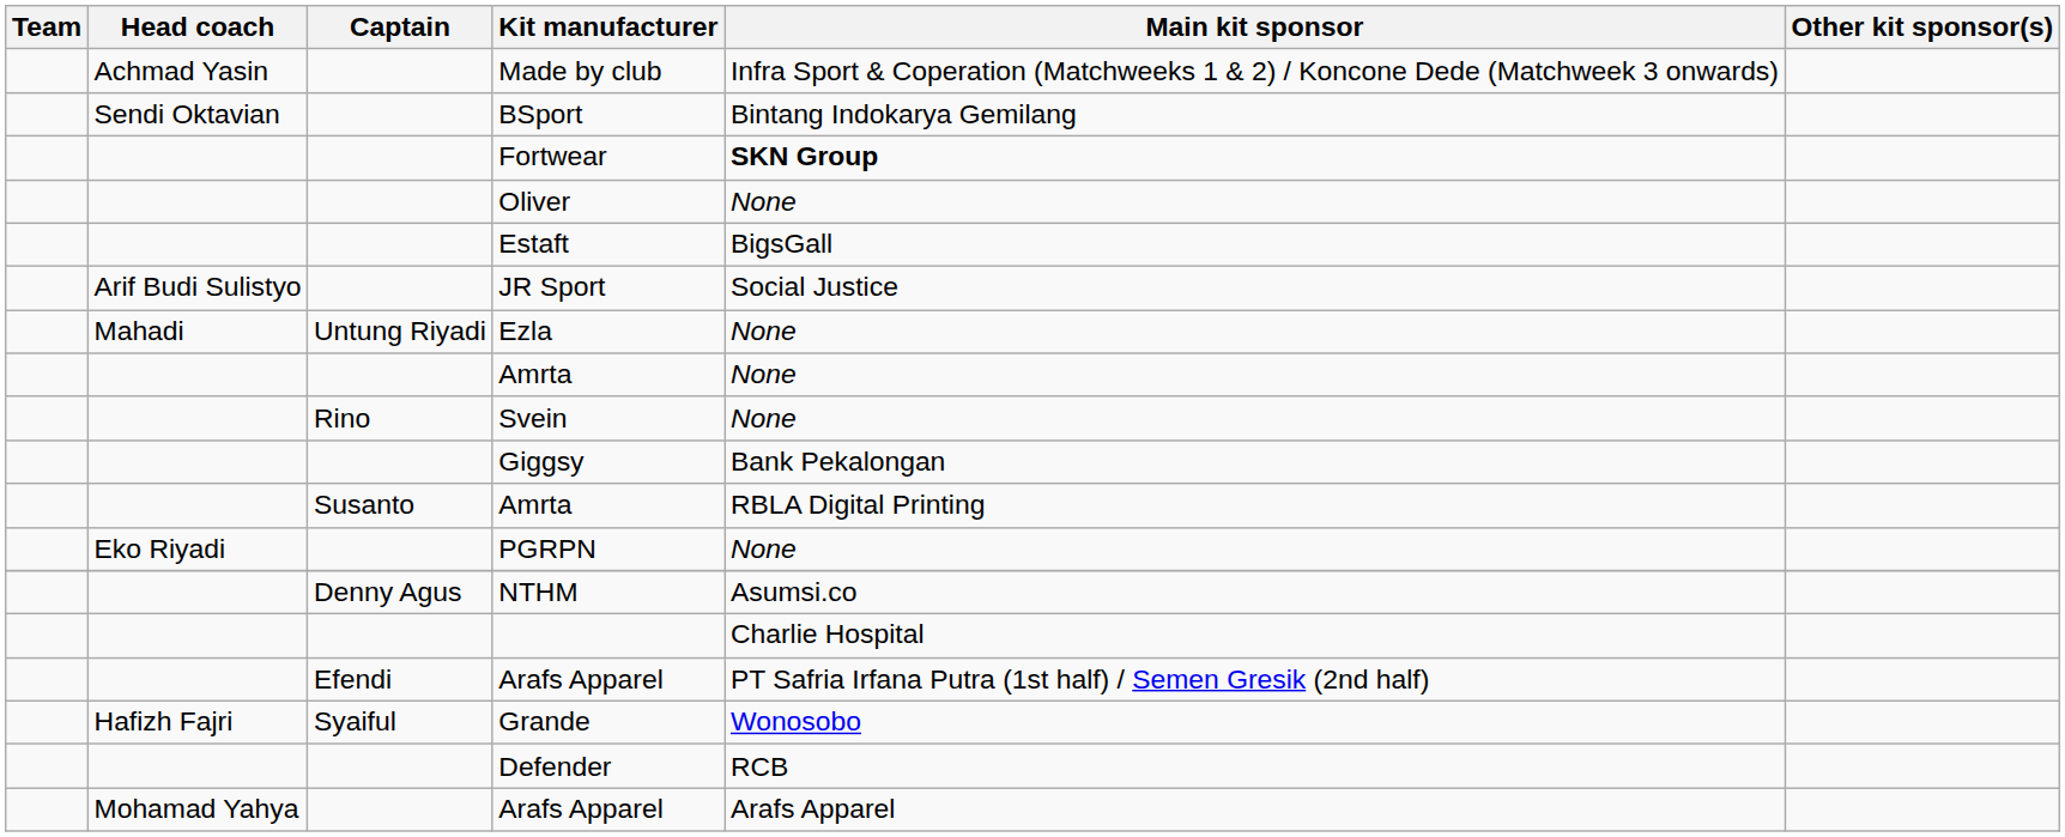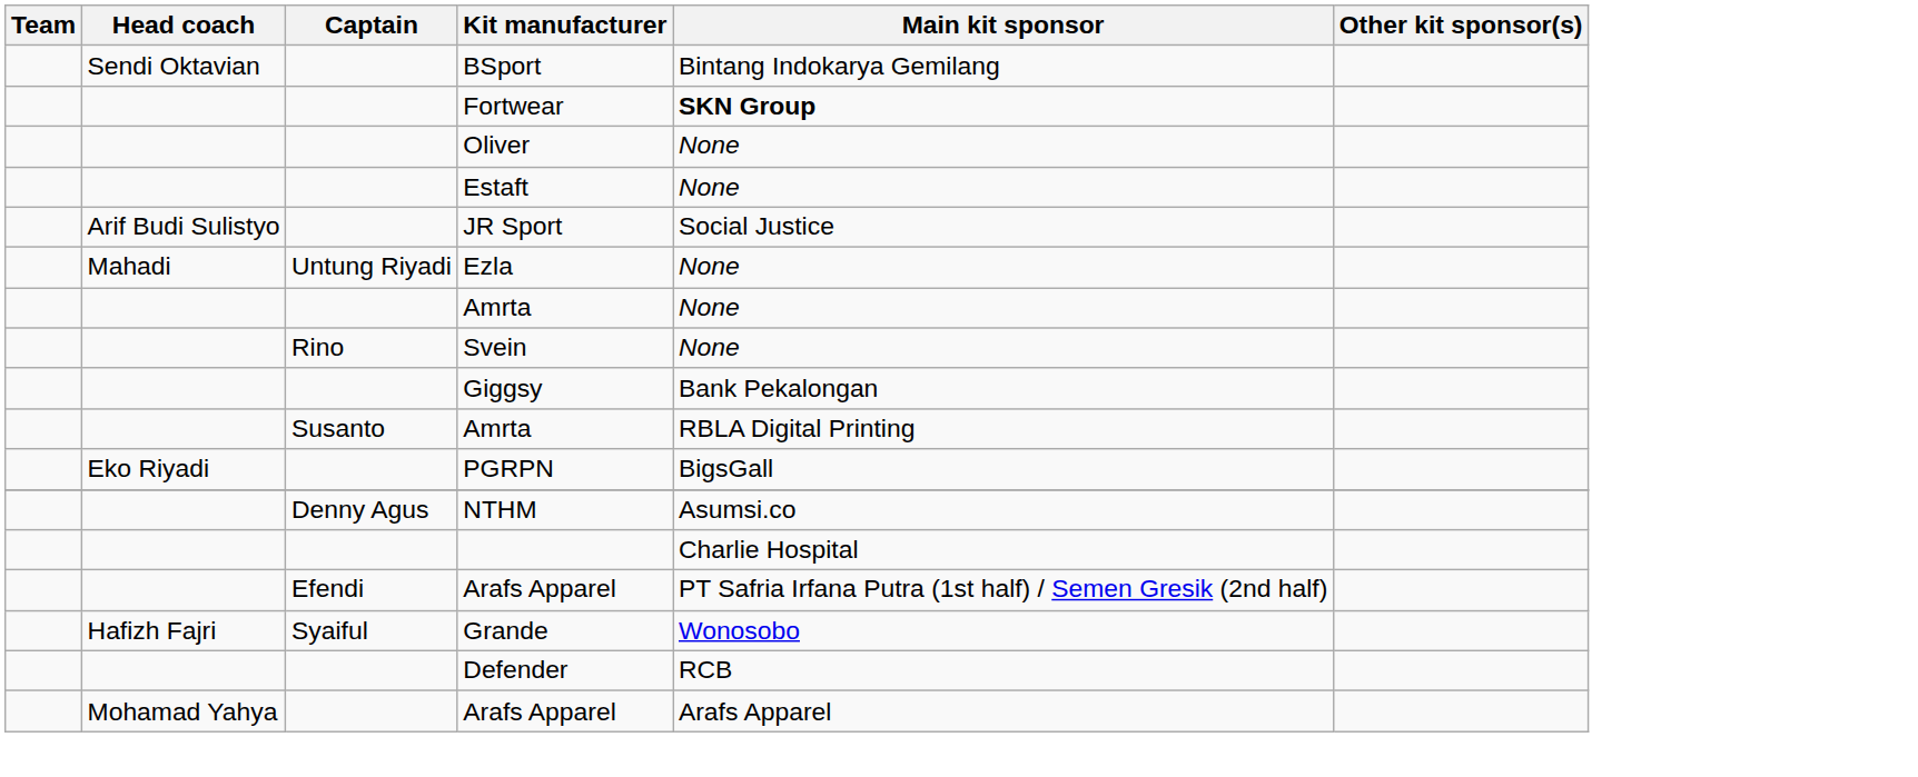 <table class="wikitable sortable">
 <tr>
 <th>Team</th>
 <th>Head coach</th>
 <th>Captain</th>
 <th class="nowrap">Kit manufacturer</th>
 <th>Main kit sponsor</th>
 <th>Other kit sponsor(s)</th>
-</tr>
-<tr>
-<td></td>
-<td> Achmad Yasin</td>
-<td></td>
-<td> Made by club</td>
-<td>Infra Sport & Coperation (Matchweeks 1 & 2) / Koncone Dede (Matchweek 3 onwards)</td>
-<td></td>
 </tr>
 <tr>
 <td></td>
 <td> Sendi Oktavian</td>
 <td></td>
 <td> BSport</td>
 <td>Bintang Indokarya Gemilang</td>
 <td></td>
 </tr>
 <tr>
 <td></td>
 <td></td>
 <td></td>
 <td> Fortwear</td>
 <td><strong>SKN Group</strong></td>
 <td></td>
 </tr>
 <tr>
 <td></td>
 <td></td>
 <td></td>
 <td> Oliver</td>
 <td><em>None</em></td>
 <td></td>
 </tr>
 <tr>
 <td></td>
 <td></td>
 <td></td>
 <td> Estaft</td>
-<td>BigsGall</td>
+<td><em>None</em></td>
 <td></td>
 </tr>
 <tr>
 <td></td>
 <td> Arif Budi Sulistyo</td>
 <td></td>
 <td> JR Sport</td>
 <td>Social Justice</td>
 <td></td>
 </tr>
 <tr>
 <td></td>
 <td> Mahadi</td>
 <td> Untung Riyadi</td>
 <td> Ezla</td>
 <td><em>None</em></td>
 <td></td>
 </tr>
 <tr>
 <td></td>
 <td></td>
 <td></td>
 <td> Amrta</td>
 <td><em>None</em></td>
 <td></td>
 </tr>
 <tr>
 <td></td>
 <td></td>
 <td> Rino</td>
 <td> Svein</td>
 <td><em>None</em></td>
 <td></td>
 </tr>
 <tr>
 <td></td>
 <td></td>
 <td></td>
 <td> Giggsy</td>
 <td>Bank Pekalongan</td>
 <td></td>
 </tr>
 <tr>
 <td></td>
 <td></td>
 <td> Susanto</td>
 <td> Amrta</td>
 <td>RBLA Digital Printing</td>
 <td></td>
 </tr>
 <tr>
 <td></td>
 <td> Eko Riyadi</td>
 <td></td>
 <td> PGRPN</td>
-<td><em>None</em></td>
+<td>BigsGall</td>
 <td></td>
 </tr>
 <tr>
 </tr>
 <tr>
 <td></td>
 <td></td>
 <td> Denny Agus</td>
 <td> NTHM</td>
 <td>Asumsi.co</td>
 <td></td>
 </tr>
 <tr>
 <td></td>
 <td></td>
 <td></td>
 <td></td>
 <td>Charlie Hospital</td>
 <td></td>
 </tr>
 <tr>
 <td></td>
 <td></td>
 <td> Efendi</td>
 <td> Arafs Apparel</td>
 <td>PT Safria Irfana Putra (1st half) / <a href='#'>Semen Gresik</a> (2nd half)</td>
 <td></td>
 </tr>
 <tr>
 <td></td>
 <td> Hafizh Fajri</td>
 <td> Syaiful</td>
 <td> Grande</td>
 <td><a href='#'>Wonosobo</a></td>
 <td></td>
 </tr>
 <tr>
 <td></td>
 <td></td>
 <td></td>
 <td> Defender</td>
 <td>RCB</td>
 <td></td>
 </tr>
 <tr>
 <td></td>
 <td> Mohamad Yahya</td>
 <td></td>
 <td> Arafs Apparel</td>
 <td>Arafs Apparel</td>
 <td></td>
 </tr>
 </table>
